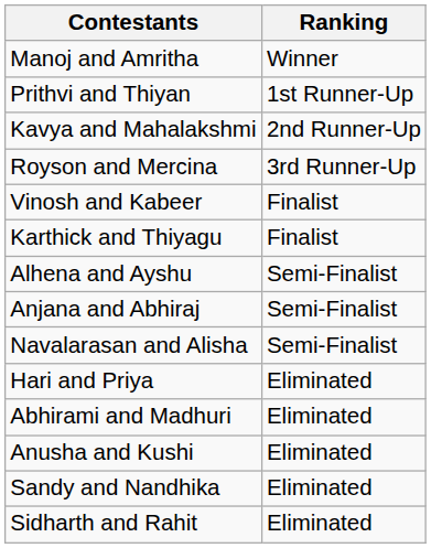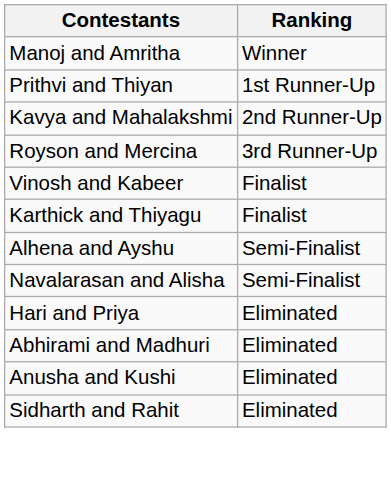 <table class="wikitable">
 <tr>
 <th>Contestants</th>
 <th>Ranking</th>
 </tr>
 <tr>
 <td>Manoj and Amritha</td>
 <td>Winner</td>
 </tr>
 <tr>
 <td>Prithvi and Thiyan</td>
 <td>1st Runner-Up</td>
 </tr>
 <tr>
 <td>Kavya and Mahalakshmi</td>
 <td>2nd Runner-Up</td>
 </tr>
 <tr>
 <td>Royson and Mercina</td>
 <td>3rd Runner-Up</td>
 </tr>
 <tr>
 <td>Vinosh and Kabeer</td>
 <td>Finalist</td>
 </tr>
 <tr>
 <td>Karthick and Thiyagu</td>
 <td>Finalist</td>
 </tr>
 <tr>
 <td>Alhena and Ayshu</td>
 <td>Semi-Finalist</td>
 </tr>
 <tr>
-<td>Anjana and Abhiraj</td>
-<td>Semi-Finalist</td>
-</tr>
-<tr>
 <td>Navalarasan and Alisha</td>
 <td>Semi-Finalist</td>
 </tr>
 <tr>
 <td>Hari and Priya</td>
 <td>Eliminated</td>
 </tr>
 <tr>
 <td>Abhirami and Madhuri</td>
 <td>Eliminated</td>
 </tr>
 <tr>
 <td>Anusha and Kushi</td>
 <td>Eliminated</td>
 </tr>
 <tr>
-<td>Sandy and Nandhika</td>
-<td>Eliminated</td>
-</tr>
-<tr>
 <td>Sidharth and Rahit</td>
 <td>Eliminated</td>
 </tr>
 </table>
